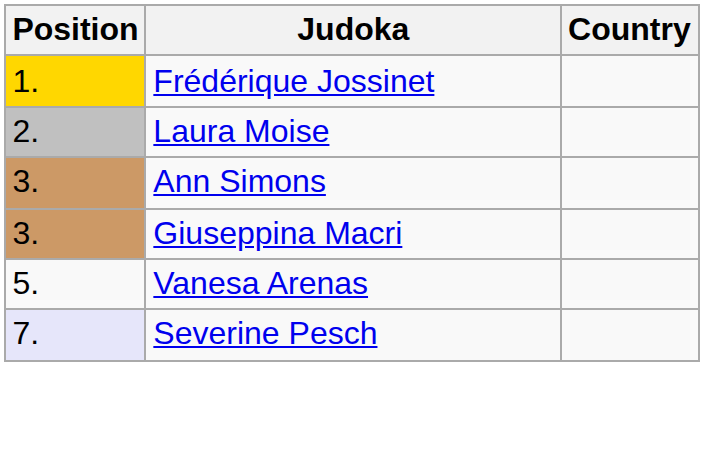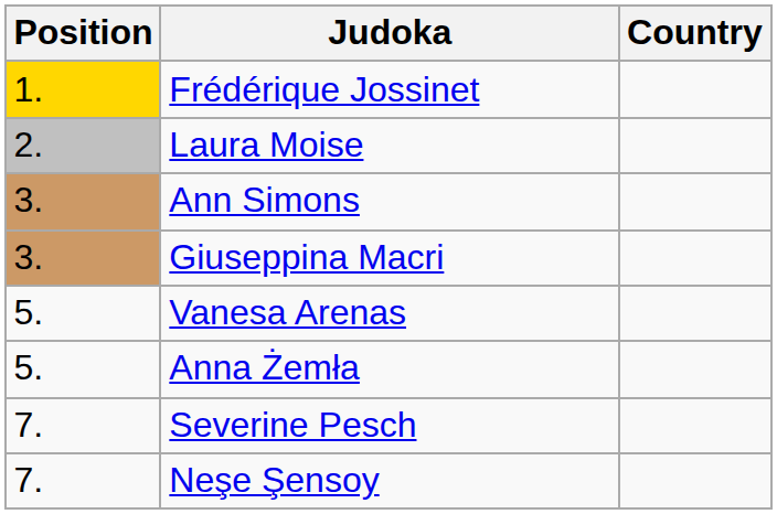 <table class=wikitable>
 <tr>
 <th width=10>Position</th>
 <th width=200>Judoka</th>
 <th width=10>Country</th>
 </tr>
 <tr>
 <td bgcolor=gold>1.</td>
 <td><a href='#'>Frédérique Jossinet</a></td>
 <td></td>
 </tr>
 <tr>
 <td bgcolor="silver">2.</td>
 <td><a href='#'>Laura Moise</a></td>
 <td></td>
 </tr>
 <tr>
 <td bgcolor="CC9966">3.</td>
 <td><a href='#'>Ann Simons</a></td>
 <td></td>
 </tr>
 <tr>
 <td bgcolor="CC9966">3.</td>
 <td><a href='#'>Giuseppina Macri</a></td>
 <td></td>
 </tr>
 <tr>
 <td>5.</td>
 <td><a href='#'>Vanesa Arenas</a></td>
 <td></td>
 </tr>
 <tr>
-<td style="background: lavender;">7.</td>
+<td>5.</td>
+<td><a href='#'>Anna Żemła</a></td>
+<td></td>
+</tr>
+<tr>
+<td>7.</td>
 <td><a href='#'>Severine Pesch</a></td>
 <td></td>
 </tr>
+<tr>
+<td>7.</td>
+<td><a href='#'>Neşe Şensoy</a></td>
+<td></td>
+</tr>
 </table>
